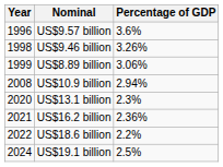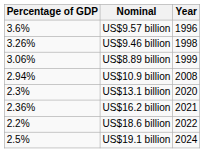 <table class="wikitable">
 <tr>
+<th>Percentage of GDP</th>
+<th>Nominal</th>
 <th>Year</th>
-<th>Nominal</th>
-<th>Percentage of GDP</th>
 </tr>
 <tr>
+<td>3.6%</td>
+<td>US$9.57 billion</td>
 <td>1996</td>
-<td>US$9.57 billion</td>
-<td>3.6%</td>
 </tr>
 <tr>
+<td>3.26%</td>
+<td>US$9.46 billion</td>
 <td>1998</td>
-<td>US$9.46 billion</td>
-<td>3.26%</td>
 </tr>
 <tr>
+<td>3.06%</td>
+<td>US$8.89 billion</td>
 <td>1999</td>
-<td>US$8.89 billion</td>
-<td>3.06%</td>
 </tr>
 <tr>
+<td>2.94%</td>
+<td>US$10.9 billion</td>
 <td>2008</td>
-<td>US$10.9 billion</td>
-<td>2.94%</td>
 </tr>
 <tr>
+<td>2.3%</td>
+<td>US$13.1 billion</td>
 <td>2020</td>
-<td>US$13.1 billion</td>
-<td>2.3%</td>
 </tr>
 <tr>
+<td>2.36%</td>
+<td>US$16.2 billion</td>
 <td>2021</td>
-<td>US$16.2 billion</td>
-<td>2.36%</td>
 </tr>
 <tr>
+<td>2.2%</td>
+<td>US$18.6 billion</td>
 <td>2022</td>
-<td>US$18.6 billion</td>
-<td>2.2%</td>
 </tr>
 <tr>
+<td>2.5%</td>
+<td>US$19.1 billion</td>
 <td>2024</td>
-<td>US$19.1 billion</td>
-<td>2.5%</td>
 </tr>
 </table>
